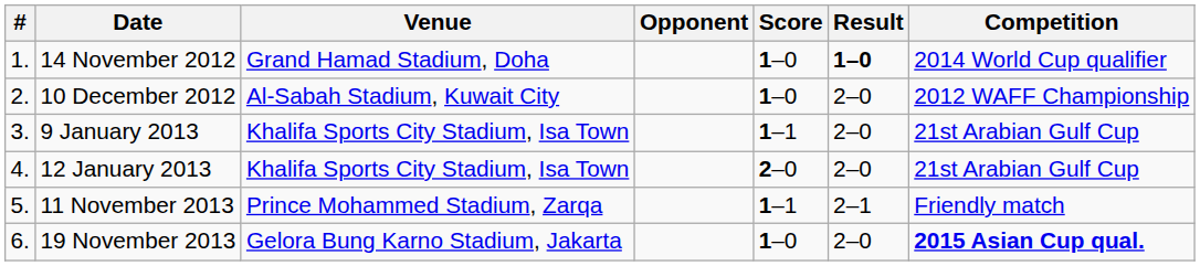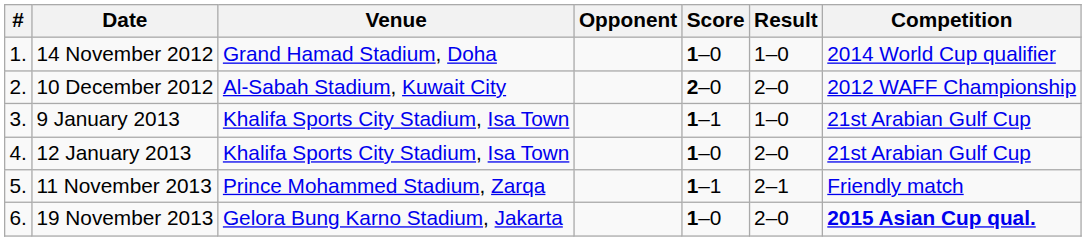 <table class="wikitable">
 <tr>
 <th>#</th>
 <th>Date</th>
 <th>Venue</th>
 <th>Opponent</th>
 <th>Score</th>
 <th>Result</th>
 <th>Competition</th>
 </tr>
 <tr>
 <td>1.</td>
 <td>14 November 2012</td>
 <td><a href='#'>Grand Hamad Stadium</a>, <a href='#'>Doha</a></td>
 <td></td>
 <td><strong>1</strong>–0</td>
-<td><strong>1–0</strong></td>
+<td>1–0</td>
 <td><a href='#'>2014 World Cup qualifier</a></td>
 </tr>
 <tr>
 <td>2.</td>
 <td>10 December 2012</td>
 <td><a href='#'>Al-Sabah Stadium</a>, <a href='#'>Kuwait City</a></td>
 <td></td>
-<td><strong>1</strong>–0</td>
+<td><strong>2</strong>–0</td>
 <td>2–0</td>
 <td><a href='#'>2012 WAFF Championship</a></td>
 </tr>
 <tr>
 <td>3.</td>
 <td>9 January 2013</td>
 <td><a href='#'>Khalifa Sports City Stadium</a>, <a href='#'>Isa Town</a></td>
 <td></td>
 <td><strong>1</strong>–1</td>
-<td>2–0</td>
+<td>1–0</td>
 <td><a href='#'>21st Arabian Gulf Cup</a></td>
 </tr>
 <tr>
 <td>4.</td>
 <td>12 January 2013</td>
 <td><a href='#'>Khalifa Sports City Stadium</a>, <a href='#'>Isa Town</a></td>
 <td></td>
-<td><strong>2</strong>–0</td>
+<td><strong>1</strong>–0</td>
 <td>2–0</td>
 <td><a href='#'>21st Arabian Gulf Cup</a></td>
 </tr>
 <tr>
 <td>5.</td>
 <td>11 November 2013</td>
 <td><a href='#'>Prince Mohammed Stadium</a>, <a href='#'>Zarqa</a></td>
 <td></td>
 <td><strong>1</strong>–1</td>
 <td>2–1</td>
 <td><a href='#'>Friendly match</a></td>
 </tr>
 <tr>
 <td>6.</td>
 <td>19 November 2013</td>
 <td><a href='#'>Gelora Bung Karno Stadium</a>, <a href='#'>Jakarta</a></td>
 <td></td>
 <td><strong>1</strong>–0</td>
 <td>2–0</td>
 <td><strong><a href='#'>2015 Asian Cup qual.</a></strong></td>
 </tr>
 </table>
